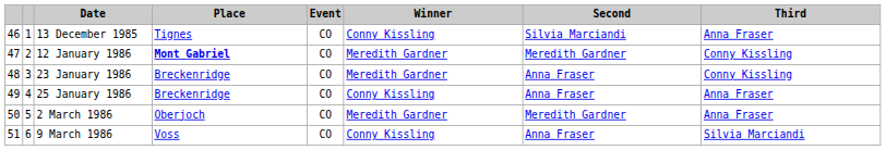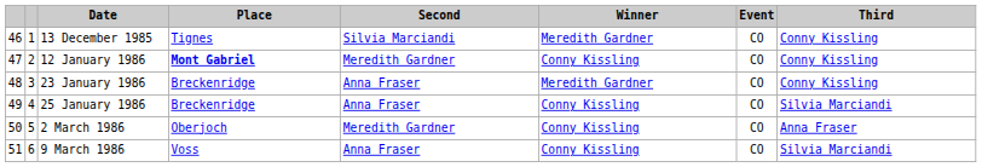 <table class="wikitable plainrowheaders" style="background:#fff; font-size:86%; line-height:16px; border:grey solid 1px; border-collapse:collapse;">
 <tr style="background:#ccc; text-align:center;">
 <th scope="col" style="background:#ccc; width=20 px;"></th>
 <th scope="col" style="background:#ccc; width=30 px;"></th>
 <th scope="col" style="background:#ccc; width:120px;">Date</th>
 <th scope="col" style="background:#ccc; width:160px;">Place</th>
+<th scope="col" style="background:#ccc; width:185px;">Second</th>
+<th scope="col" style="background:#ccc; width:185px;">Winner</th>
 <th scope="col" style="background:#ccc; width:15px;">Event</th>
-<th scope="col" style="background:#ccc; width:185px;">Winner</th>
-<th scope="col" style="background:#ccc; width:185px;">Second</th>
 <th scope="col" style="background:#ccc; width:185px;">Third</th>
 </tr>
 <tr>
 <td align=center>46</td>
 <td align=center>1</td>
 <td>13 December 1985</td>
 <td> <a href='#'>Tignes</a></td>
+<td> <a href='#'>Silvia Marciandi</a></td>
+<td> <a href='#'>Meredith Gardner</a></td>
 <td align=center>CO</td>
 <td> <a href='#'>Conny Kissling</a></td>
-<td> <a href='#'>Silvia Marciandi</a></td>
-<td> <a href='#'>Anna Fraser</a></td>
 </tr>
 <tr>
 <td align=center>47</td>
 <td align=center>2</td>
 <td>12 January 1986</td>
 <td><strong> <a href='#'>Mont Gabriel</a></strong></td>
+<td> <a href='#'>Meredith Gardner</a></td>
+<td> <a href='#'>Conny Kissling</a></td>
 <td align=center>CO</td>
-<td> <a href='#'>Meredith Gardner</a></td>
-<td> <a href='#'>Meredith Gardner</a></td>
 <td> <a href='#'>Conny Kissling</a></td>
 </tr>
 <tr>
 <td align=center>48</td>
 <td align=center>3</td>
 <td>23 January 1986</td>
 <td> <a href='#'>Breckenridge</a></td>
+<td> <a href='#'>Anna Fraser</a></td>
+<td> <a href='#'>Meredith Gardner</a></td>
 <td align=center>CO</td>
-<td> <a href='#'>Meredith Gardner</a></td>
-<td> <a href='#'>Anna Fraser</a></td>
 <td> <a href='#'>Conny Kissling</a></td>
 </tr>
 <tr>
 <td align=center>49</td>
 <td align=center>4</td>
 <td>25 January 1986</td>
 <td> <a href='#'>Breckenridge</a></td>
+<td> <a href='#'>Anna Fraser</a></td>
+<td> <a href='#'>Conny Kissling</a></td>
 <td align=center>CO</td>
-<td> <a href='#'>Conny Kissling</a></td>
-<td> <a href='#'>Anna Fraser</a></td>
-<td> <a href='#'>Anna Fraser</a></td>
+<td> <a href='#'>Silvia Marciandi</a></td>
 </tr>
 <tr>
 <td align=center>50</td>
 <td align=center>5</td>
 <td>2 March 1986</td>
 <td> <a href='#'>Oberjoch</a></td>
+<td> <a href='#'>Meredith Gardner</a></td>
+<td> <a href='#'>Conny Kissling</a></td>
 <td align=center>CO</td>
-<td> <a href='#'>Meredith Gardner</a></td>
-<td> <a href='#'>Meredith Gardner</a></td>
 <td> <a href='#'>Anna Fraser</a></td>
 </tr>
 <tr>
 <td align=center>51</td>
 <td align=center>6</td>
 <td>9 March 1986</td>
 <td> <a href='#'>Voss</a></td>
+<td> <a href='#'>Anna Fraser</a></td>
+<td> <a href='#'>Conny Kissling</a></td>
 <td align=center>CO</td>
-<td> <a href='#'>Conny Kissling</a></td>
-<td> <a href='#'>Anna Fraser</a></td>
 <td> <a href='#'>Silvia Marciandi</a></td>
 </tr>
 </table>
